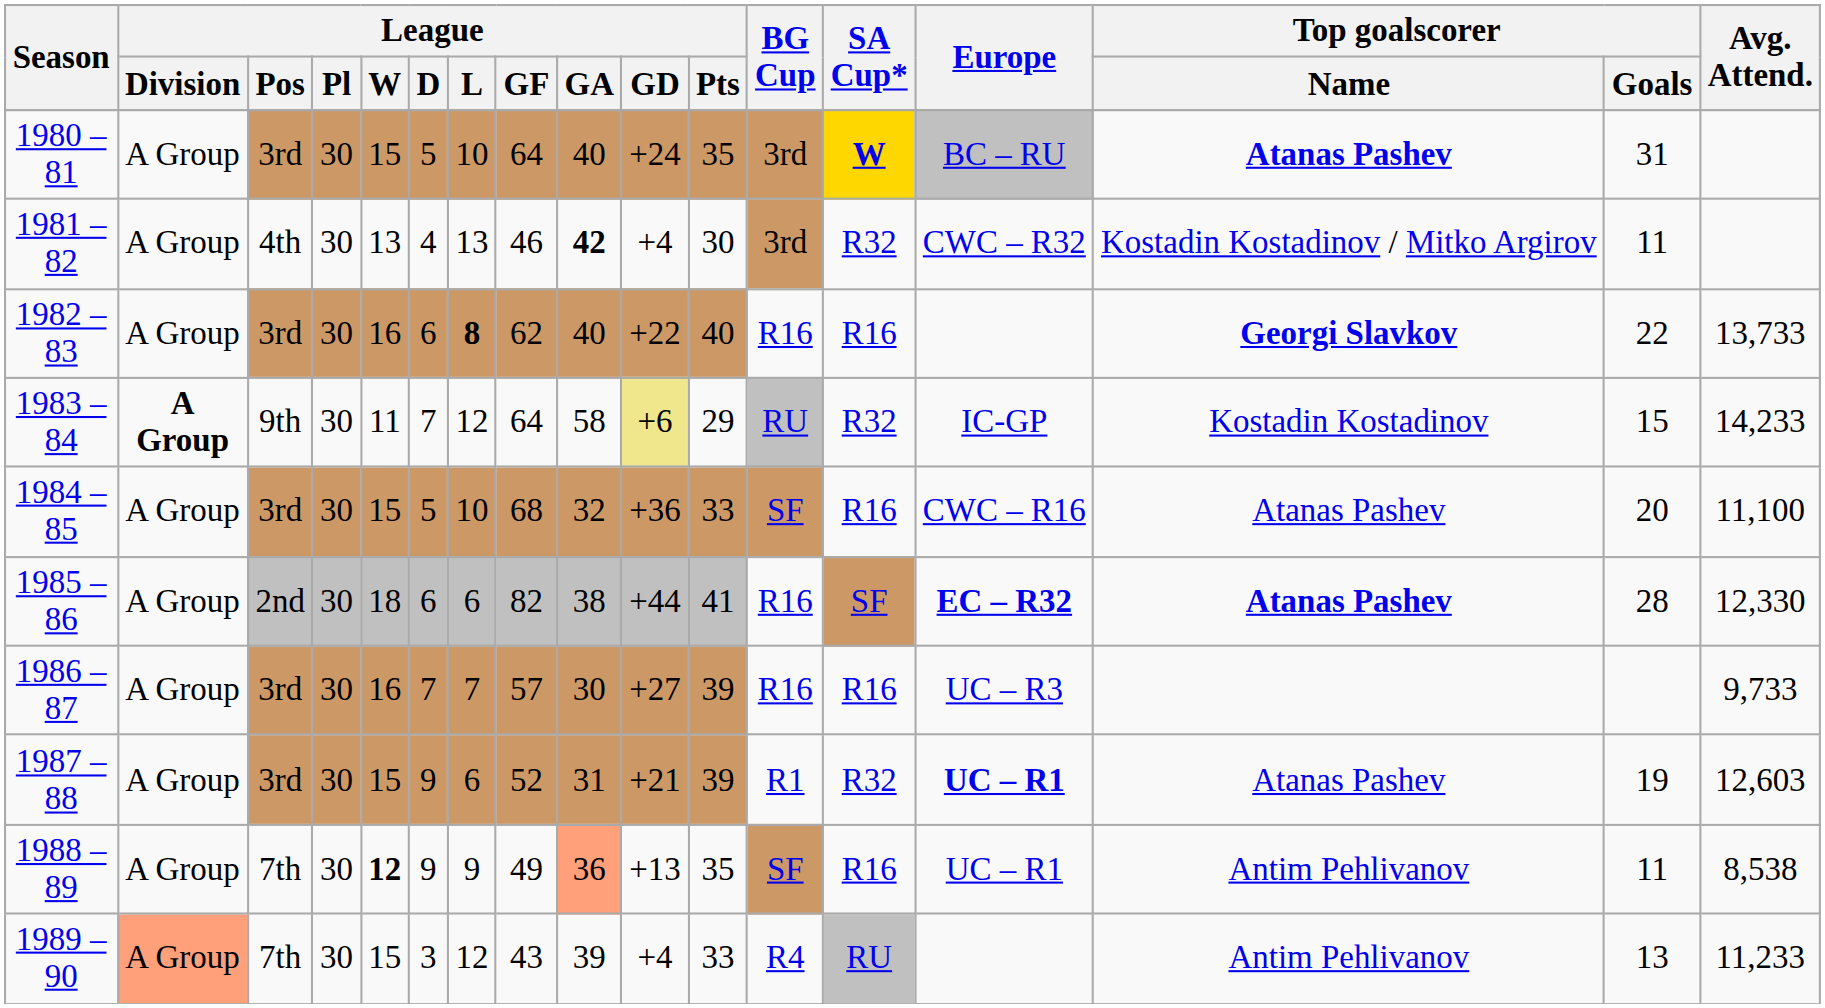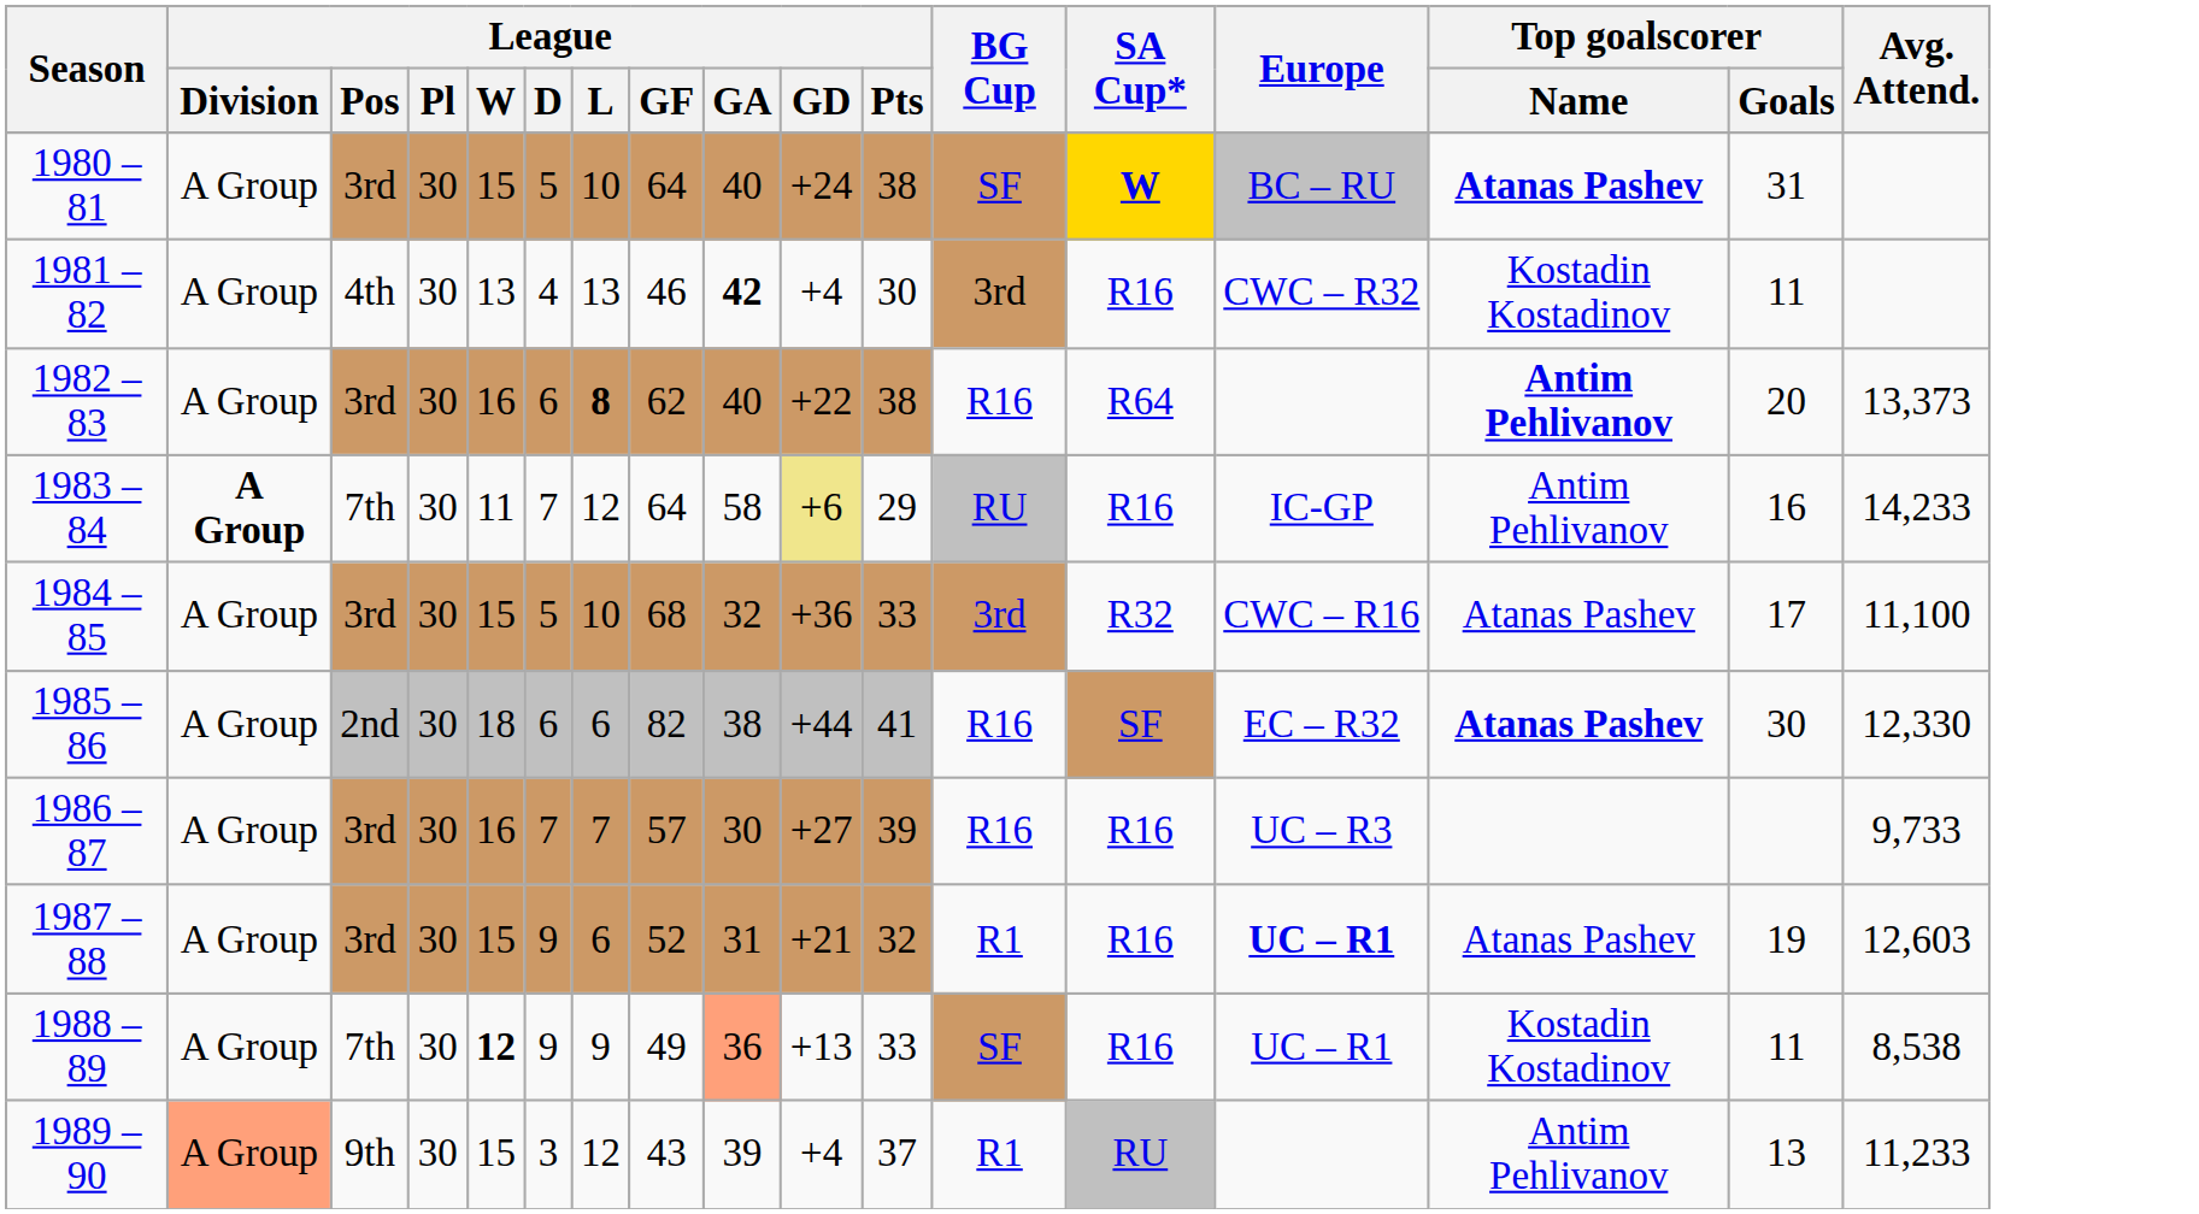 <table class="wikitable sortable" style="width:800px;">
 <tr>
 <th rowspan=2>Season</th>
 <th colspan=10>League</th>
 <th rowspan=2><a href='#'>BG Cup</a></th>
 <th rowspan=2><a href='#'>SA Cup*</a></th>
 <th rowspan=2><a href='#'>Europe</a></th>
 <th colspan=2>Top goalscorer</th>
 <th rowspan=2>Avg.<br>Attend.</th>
 </tr>
 <tr>
 <th>Division</th>
 <th>Pos</th>
 <th>Pl</th>
 <th>W</th>
 <th>D</th>
 <th>L</th>
 <th>GF</th>
 <th>GA</th>
 <th>GD</th>
 <th>Pts</th>
 <th>Name</th>
 <th>Goals</th>
 </tr>
 <tr>
 </tr>
 <tr style="text-align:center;">
 <td><a href='#'>1980 – 81</a></td>
 <td>A Group</td>
 <td style="background:#c96">3rd</td>
 <td style="background:#c96">30</td>
 <td style="background:#c96">15</td>
 <td style="background:#c96">5</td>
 <td style="background:#c96">10</td>
 <td style="background:#c96">64</td>
 <td style="background:#c96">40</td>
 <td style="background:#c96">+24</td>
-<td style="background:#c96">35</td>
-<td style="background:#c96">3rd</td>
+<td style="background:#c96">38</td>
+<td style="background:#c96"><a href='#'>SF</a></td>
 <td bgcolor=gold><a href='#'><strong>W</strong></a></td>
 <td style="background:silver"><a href='#'>BC – RU</a></td>
 <td><strong><a href='#'>Atanas Pashev</a></strong></td>
 <td>31</td>
 <td></td>
 </tr>
 <tr style="text-align:center;">
 <td><a href='#'>1981 – 82</a></td>
 <td>A Group</td>
 <td>4th</td>
 <td>30</td>
 <td>13</td>
 <td>4</td>
 <td>13</td>
 <td>46</td>
 <td><strong>42</strong></td>
 <td>+4</td>
 <td>30</td>
 <td style="background:#c96">3rd</td>
-<td><a href='#'>R32</a></td>
+<td style="white-space: nowrap;"><a href='#'>R16</a></td>
 <td><a href='#'>CWC – R32</a></td>
-<td style="white-space: nowrap;"><a href='#'>Kostadin Kostadinov</a> / <a href='#'>Mitko Argirov</a></td>
+<td><a href='#'>Kostadin Kostadinov</a></td>
 <td>11</td>
 <td></td>
 </tr>
 <tr style="text-align:center;">
 <td><a href='#'>1982 – 83</a></td>
 <td>A Group</td>
 <td style="background:#c96">3rd</td>
 <td style="background:#c96">30</td>
 <td style="background:#c96">16</td>
 <td style="background:#c96">6</td>
 <td style="background:#c96"><strong>8</strong></td>
 <td style="background:#c96">62</td>
 <td style="background:#c96">40</td>
 <td style="background:#c96">+22</td>
-<td style="background:#c96">40</td>
+<td style="background:#c96">38</td>
 <td><a href='#'>R16</a></td>
-<td><a href='#'>R16</a></td>
+<td><a href='#'>R64</a></td>
 <td></td>
-<td><strong><a href='#'>Georgi Slavkov</a></strong></td>
-<td>22</td>
-<td>13,733</td>
+<td><strong><a href='#'>Antim Pehlivanov</a></strong></td>
+<td>20</td>
+<td>13,373</td>
 </tr>
 <tr style="text-align:center;">
 <td><a href='#'>1983 – 84</a></td>
 <td><strong>A Group</strong></td>
-<td>9th</td>
+<td>7th</td>
 <td>30</td>
 <td>11</td>
 <td>7</td>
 <td>12</td>
 <td>64</td>
 <td>58</td>
 <td style="background: khaki;">+6</td>
 <td>29</td>
 <td style="background:silver"><a href='#'>RU</a></td>
-<td><a href='#'>R32</a></td>
+<td><a href='#'>R16</a></td>
 <td><a href='#'>IC-GP</a></td>
-<td><a href='#'>Kostadin Kostadinov</a></td>
-<td>15</td>
+<td><a href='#'>Antim Pehlivanov</a></td>
+<td>16</td>
 <td>14,233</td>
 </tr>
 <tr style="text-align:center;">
 <td><a href='#'>1984 – 85</a></td>
 <td>A Group</td>
 <td style="background:#c96">3rd</td>
 <td style="background:#c96">30</td>
 <td style="background:#c96">15</td>
 <td style="background:#c96">5</td>
 <td style="background:#c96">10</td>
 <td style="background:#c96">68</td>
 <td style="background:#c96">32</td>
 <td style="background:#c96">+36</td>
 <td style="background:#c96">33</td>
-<td style="background:#c96"><a href='#'>SF</a></td>
-<td><a href='#'>R16</a></td>
+<td style="background:#c96"><a href='#'>3rd</a></td>
+<td><a href='#'>R32</a></td>
 <td style="white-space: nowrap;"><a href='#'>CWC – R16</a></td>
 <td><a href='#'>Atanas Pashev</a></td>
-<td>20</td>
+<td>17</td>
 <td>11,100</td>
 </tr>
 <tr style="text-align:center;">
 <td><a href='#'>1985 – 86</a></td>
 <td>A Group</td>
 <td style="background:silver">2nd</td>
 <td style="background:silver">30</td>
 <td style="background:silver">18</td>
 <td style="background:silver">6</td>
 <td style="background:silver">6</td>
 <td style="background:silver">82</td>
 <td style="background:silver">38</td>
 <td style="background:silver">+44</td>
 <td style="background:silver">41</td>
 <td><a href='#'>R16</a></td>
 <td style="background:#c96"><a href='#'>SF</a></td>
-<td style="white-space: nowrap;"><strong><a href='#'>EC – R32</a></strong></td>
+<td style="white-space: nowrap;"><a href='#'>EC – R32</a></td>
 <td><strong><a href='#'>Atanas Pashev</a></strong></td>
-<td>28</td>
+<td>30</td>
 <td>12,330</td>
 </tr>
 <tr style="text-align:center;">
 <td><a href='#'>1986 – 87</a></td>
 <td>A Group</td>
 <td style="background:#c96">3rd</td>
 <td style="background:#c96">30</td>
 <td style="background:#c96">16</td>
 <td style="background:#c96">7</td>
 <td style="background:#c96">7</td>
 <td style="background:#c96">57</td>
 <td style="background:#c96">30</td>
 <td style="background:#c96">+27</td>
 <td style="background:#c96">39</td>
 <td><a href='#'>R16</a></td>
 <td style="white-space: nowrap;"><a href='#'>R16</a></td>
 <td><a href='#'>UC – R3</a></td>
 <td></td>
 <td></td>
 <td>9,733</td>
 </tr>
 <tr style="text-align:center;">
 <td><a href='#'>1987 – 88</a></td>
 <td>A Group</td>
 <td style="background:#c96">3rd</td>
 <td style="background:#c96">30</td>
 <td style="background:#c96">15</td>
 <td style="background:#c96">9</td>
 <td style="background:#c96">6</td>
 <td style="background:#c96">52</td>
 <td style="background:#c96">31</td>
 <td style="background:#c96">+21</td>
-<td style="background:#c96">39</td>
+<td style="background:#c96">32</td>
 <td><a href='#'>R1</a></td>
-<td><a href='#'>R32</a></td>
+<td><a href='#'>R16</a></td>
 <td><strong><a href='#'>UC – R1</a></strong></td>
 <td><a href='#'>Atanas Pashev</a></td>
 <td>19</td>
 <td>12,603</td>
 </tr>
 <tr style="text-align:center;">
 <td><a href='#'>1988 – 89</a></td>
 <td>A Group</td>
 <td>7th</td>
 <td>30</td>
 <td><strong>12</strong></td>
 <td>9</td>
 <td>9</td>
 <td>49</td>
 <td style="background: lightsalmon;">36</td>
 <td>+13</td>
-<td>35</td>
+<td>33</td>
 <td style="background:#c96"><a href='#'>SF</a></td>
 <td><a href='#'>R16</a></td>
 <td><a href='#'>UC – R1</a></td>
-<td><a href='#'>Antim Pehlivanov</a></td>
+<td><a href='#'>Kostadin Kostadinov</a></td>
 <td>11</td>
 <td>8,538</td>
 </tr>
 <tr style="text-align:center;">
 <td><a href='#'>1989 – 90</a></td>
 <td style="background: lightsalmon;">A Group</td>
-<td>7th</td>
+<td>9th</td>
 <td>30</td>
 <td>15</td>
 <td>3</td>
 <td>12</td>
 <td>43</td>
 <td>39</td>
 <td>+4</td>
-<td>33</td>
-<td><a href='#'>R4</a></td>
+<td>37</td>
+<td><a href='#'>R1</a></td>
 <td style="background:silver"><a href='#'>RU</a></td>
 <td></td>
 <td><a href='#'>Antim Pehlivanov</a></td>
 <td>13</td>
 <td>11,233</td>
 </tr>
 </table>
